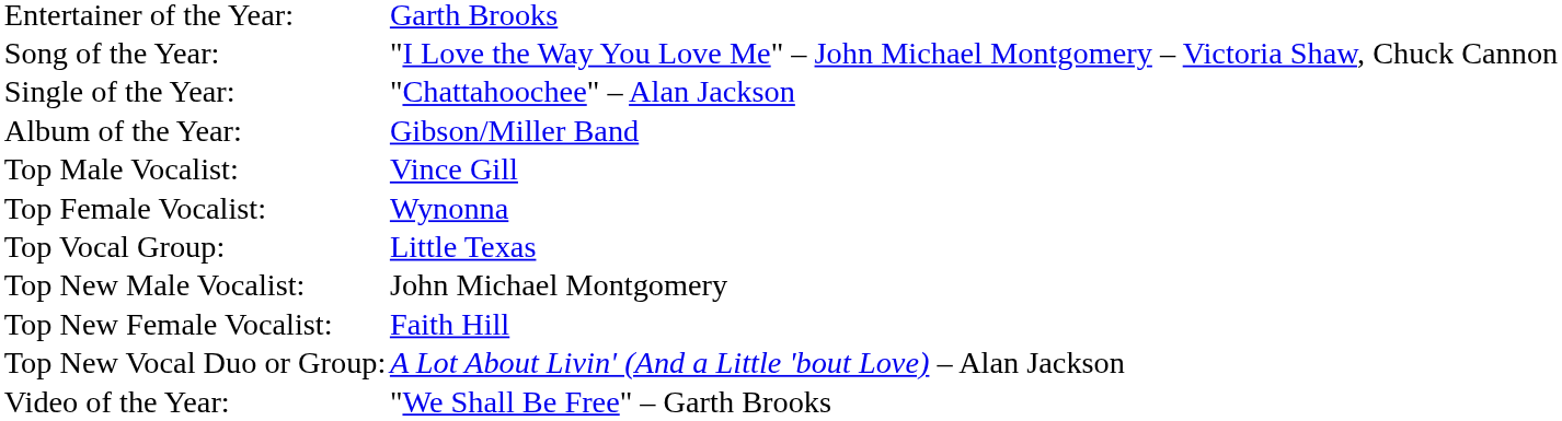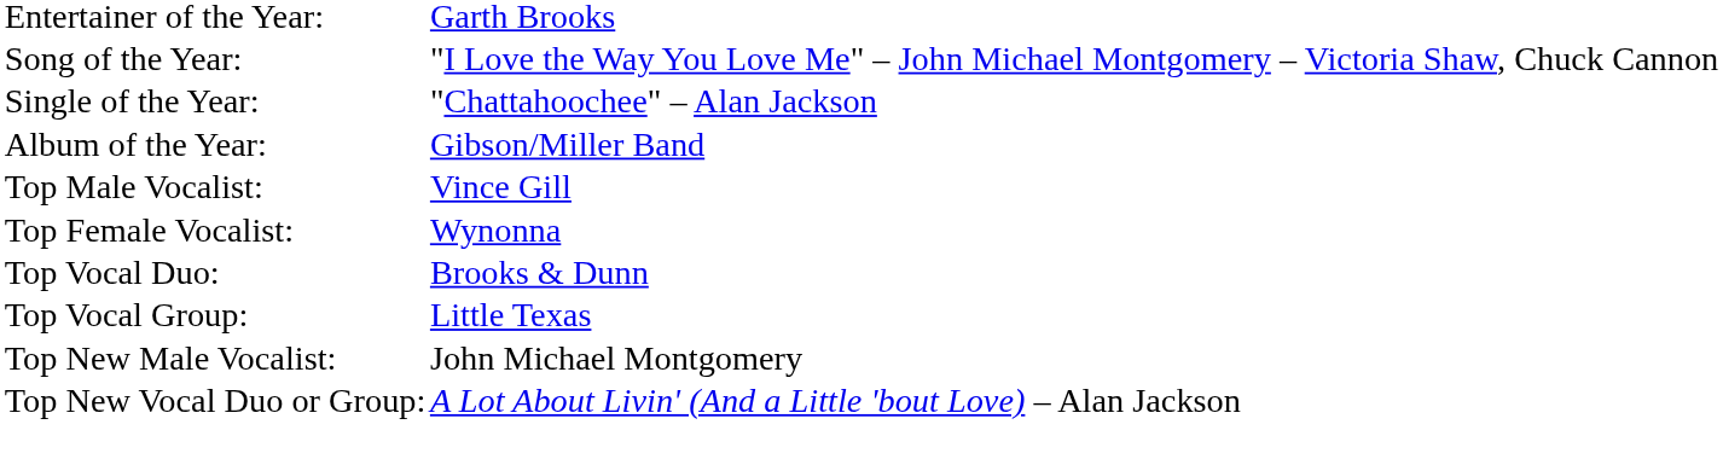 <table cellspacing="0" border="0" cellpadding="1">
 <tr>
 <td>Entertainer of the Year:</td>
 <td><a href='#'>Garth Brooks</a></td>
 </tr>
 <tr>
 <td>Song of the Year:</td>
 <td>"<a href='#'>I Love the Way You Love Me</a>" – <a href='#'>John Michael Montgomery</a> – <a href='#'>Victoria Shaw</a>, Chuck Cannon</td>
 </tr>
 <tr>
 <td>Single of the Year:</td>
 <td>"<a href='#'>Chattahoochee</a>" – <a href='#'>Alan Jackson</a></td>
 </tr>
 <tr>
 <td>Album of the Year:</td>
 <td><a href='#'>Gibson/Miller Band</a></td>
 </tr>
 <tr>
 <td>Top Male Vocalist:</td>
 <td><a href='#'>Vince Gill</a></td>
 </tr>
 <tr>
 <td>Top Female Vocalist:</td>
 <td><a href='#'>Wynonna</a></td>
 </tr>
 <tr>
+<td>Top Vocal Duo:</td>
+<td><a href='#'>Brooks & Dunn</a></td>
+</tr>
+<tr>
 <td>Top Vocal Group:</td>
 <td><a href='#'>Little Texas</a></td>
 </tr>
 <tr>
 <td>Top New Male Vocalist:</td>
 <td>John Michael Montgomery</td>
 </tr>
 <tr>
-<td>Top New Female Vocalist:</td>
-<td><a href='#'>Faith Hill</a></td>
-</tr>
-<tr>
 <td>Top New Vocal Duo or Group:</td>
 <td><em><a href='#'>A Lot About Livin' (And a Little 'bout Love)</a></em> – Alan Jackson</td>
 </tr>
-<tr>
-<td>Video of the Year:</td>
-<td>"<a href='#'>We Shall Be Free</a>" – Garth Brooks</td>
-</tr>
 </table>
